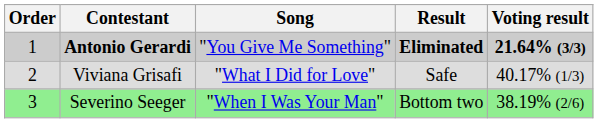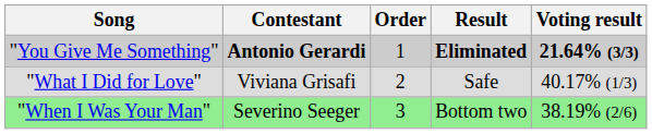 <table class="wikitable" style="text-align:center;">
 <tr>
+<th>Song</th>
+<th>Contestant</th>
 <th>Order</th>
-<th>Contestant</th>
-<th>Song</th>
 <th>Result</th>
 <th>Voting result</th>
 </tr>
 <tr style="background:#ccc;">
+<td>"<a href='#'>You Give Me Something</a>"</td>
+<td><strong>Antonio Gerardi</strong></td>
 <td>1</td>
-<td><strong>Antonio Gerardi</strong></td>
-<td>"<a href='#'>You Give Me Something</a>"</td>
 <td><strong>Eliminated</strong></td>
 <td><strong>21.64% <small>(3/3)</small></strong></td>
 </tr>
 <tr style="background:#ddd;">
+<td>"<a href='#'>What I Did for Love</a>"</td>
+<td>Viviana Grisafi</td>
 <td>2</td>
-<td>Viviana Grisafi</td>
-<td>"<a href='#'>What I Did for Love</a>"</td>
 <td>Safe</td>
 <td>40.17% <small>(1/3)</small></td>
 </tr>
 <tr style="background:lightgreen;">
+<td>"<a href='#'>When I Was Your Man</a>"</td>
+<td>Severino Seeger</td>
 <td>3</td>
-<td>Severino Seeger</td>
-<td>"<a href='#'>When I Was Your Man</a>"</td>
 <td>Bottom two</td>
 <td>38.19% <small>(2/6)</small></td>
 </tr>
 </table>
